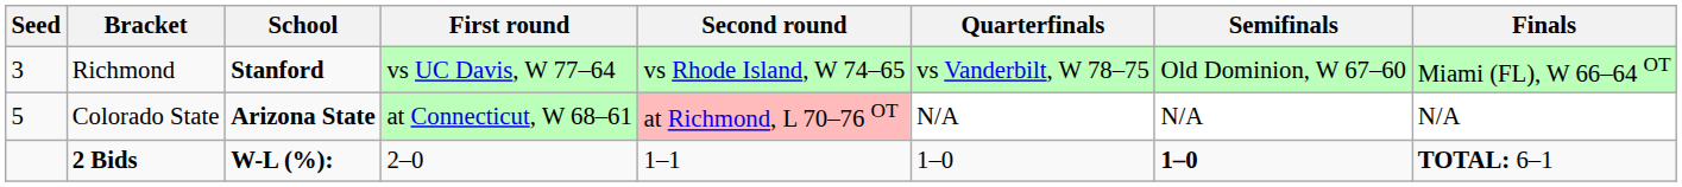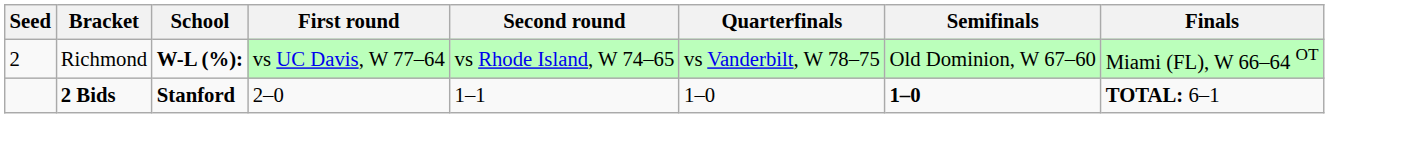 <table class="sortable wikitable" style="white-space:nowrap; font-size:90%;">
 <tr>
 <th>Seed</th>
 <th>Bracket</th>
 <th>School</th>
 <th>First round</th>
 <th>Second round</th>
 <th>Quarterfinals</th>
 <th>Semifinals</th>
 <th>Finals</th>
 </tr>
 <tr>
-<td>3</td>
+<td>2</td>
 <td>Richmond</td>
-<td><strong>Stanford</strong></td>
+<td><strong>W-L (%):</strong></td>
 <td style="background:#bfb;">vs <a href='#'>UC Davis</a>, W 77–64</td>
 <td style="background:#bfb;">vs <a href='#'>Rhode Island</a>, W 74–65</td>
 <td style="background:#bfb;">vs <a href='#'>Vanderbilt</a>, W 78–75</td>
 <td style="background:#bfb;">Old Dominion, W 67–60</td>
 <td style="background:#bfb;">Miami (FL), W 66–64 <sup>OT</sup></td>
 </tr>
 <tr>
-<td>5</td>
-<td>Colorado State</td>
-<td><strong>Arizona State</strong></td>
-<td style="background:#bfb;">at <a href='#'>Connecticut</a>, W 68–61</td>
-<td style="background:#fbb;">at <a href='#'>Richmond</a>, L 70–76 <sup>OT</sup></td>
-<td style="background:#fff;">N/A</td>
-<td style="background:#fff;">N/A</td>
-<td style="background:#fff;">N/A</td>
-</tr>
-<tr>
 <td></td>
 <td><strong>2 Bids</strong></td>
-<td><strong>W-L (%):</strong></td>
+<td><strong>Stanford</strong></td>
 <td>2–0 </td>
 <td>1–1 </td>
 <td>1–0 </td>
 <td><strong>1–0 </strong></td>
 <td><strong>TOTAL:</strong> 6–1 </td>
 </tr>
 </table>
